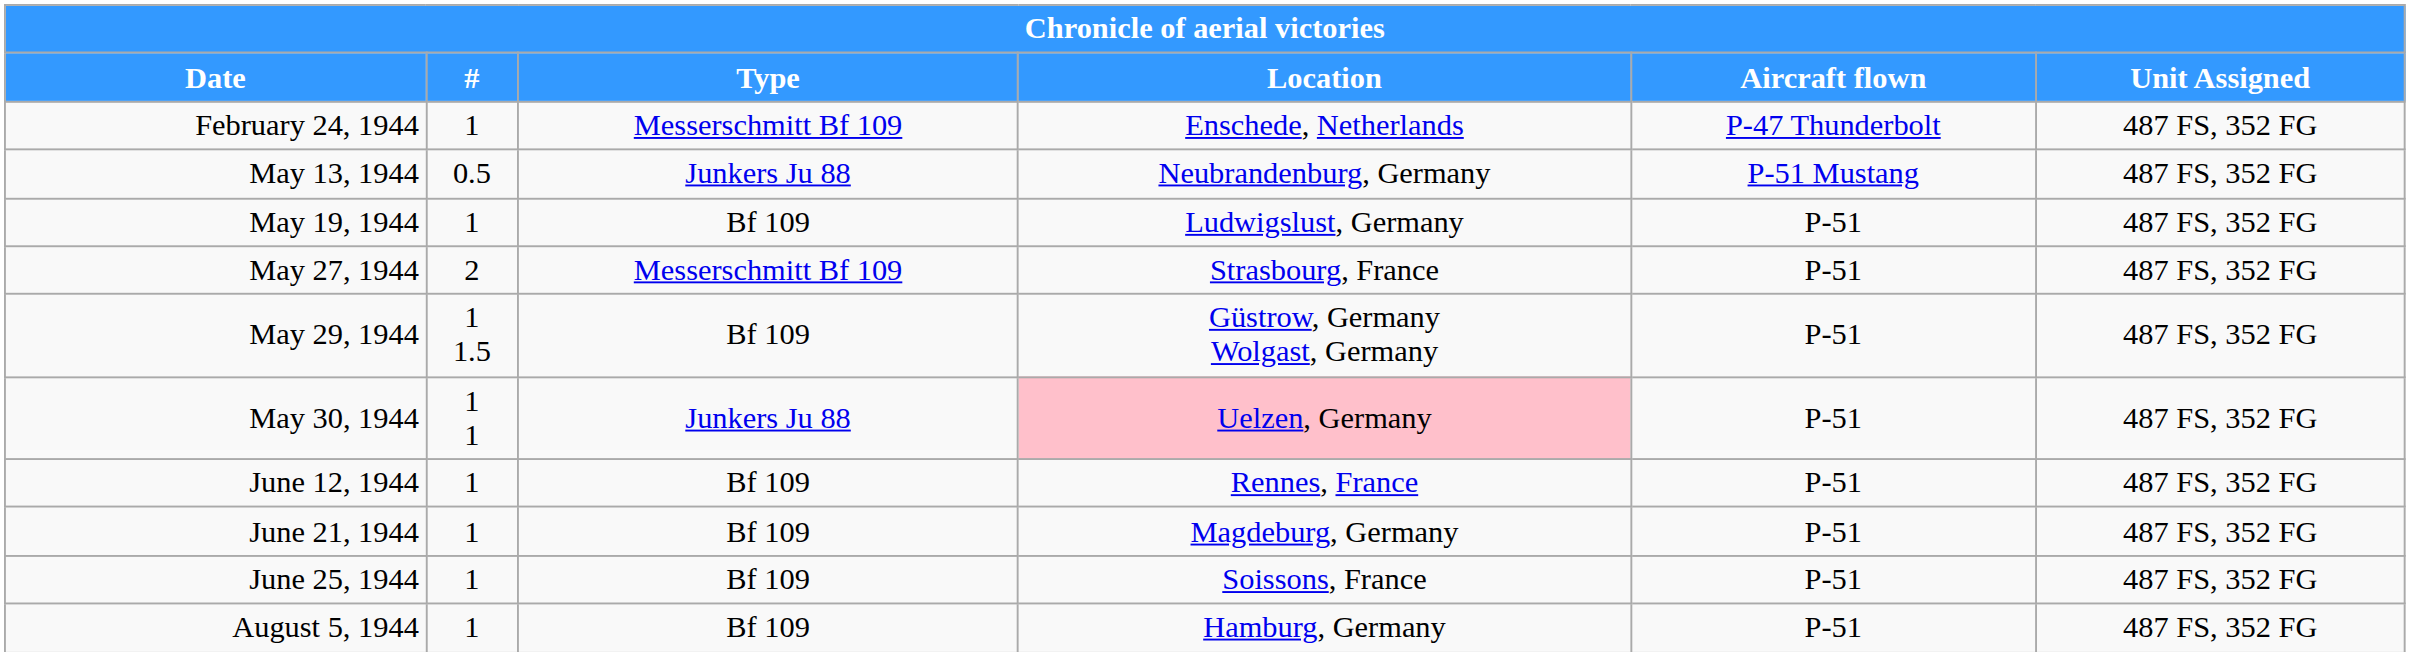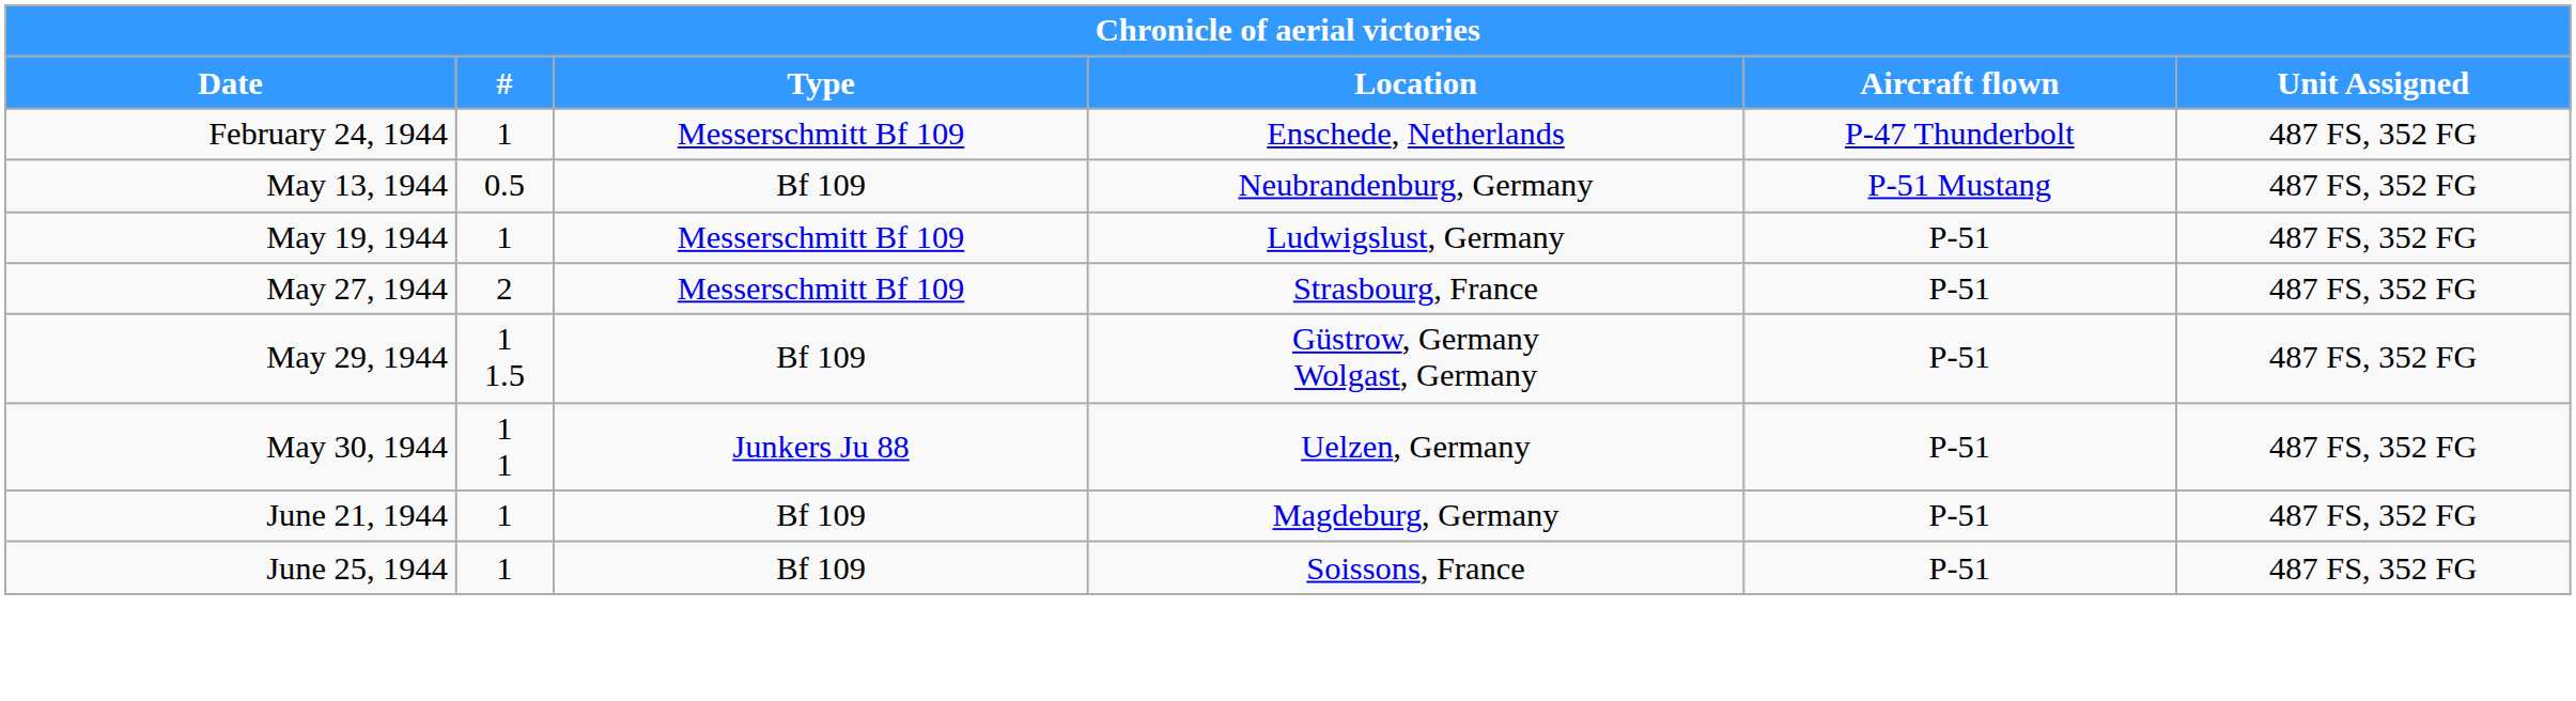 <table class="wikitable plainrowheaders collapsible collapsed" style="margin-left: auto; margin-right: auto; border: none; text-align:right; width: 100%;">
 <tr style="color:white;">
 <th colspan="6" style="background-color: #3399ff">Chronicle of aerial victories</th>
 </tr>
 <tr style="color:white;">
 <th style="background-color: #3399ff">Date</th>
 <th style="background-color: #3399ff">#</th>
 <th style="background-color: #3399ff">Type</th>
 <th style="background-color: #3399ff">Location</th>
 <th style="background-color: #3399ff">Aircraft flown</th>
 <th style="background-color: #3399ff">Unit Assigned</th>
 </tr>
 <tr>
 <td>February 24, 1944</td>
 <td align=center>1</td>
 <td align=center><a href='#'>Messerschmitt Bf 109</a></td>
 <td align=center><a href='#'>Enschede</a>, <a href='#'>Netherlands</a></td>
 <td align=center><a href='#'>P-47 Thunderbolt</a></td>
 <td align=center>487 FS, 352 FG</td>
 </tr>
 <tr>
 <td>May 13, 1944</td>
 <td align=center>0.5</td>
-<td align=center><a href='#'>Junkers Ju 88</a></td>
+<td align=center>Bf 109</td>
 <td align=center><a href='#'>Neubrandenburg</a>, Germany</td>
 <td align=center><a href='#'>P-51 Mustang</a></td>
 <td align=center>487 FS, 352 FG</td>
 </tr>
 <tr>
 <td>May 19, 1944</td>
 <td align=center>1</td>
-<td align=center>Bf 109</td>
+<td align=center><a href='#'>Messerschmitt Bf 109</a></td>
 <td align=center><a href='#'>Ludwigslust</a>, Germany</td>
 <td align=center>P-51</td>
 <td align=center>487 FS, 352 FG</td>
 </tr>
 <tr>
 <td>May 27, 1944</td>
 <td align=center>2</td>
 <td align=center><a href='#'>Messerschmitt Bf 109</a></td>
 <td align=center><a href='#'>Strasbourg</a>, France</td>
 <td align=center>P-51</td>
 <td align=center>487 FS, 352 FG</td>
 </tr>
 <tr>
 <td>May 29, 1944</td>
 <td align=center>1<br>1.5</td>
 <td align=center>Bf 109</td>
 <td align=center><a href='#'>Güstrow</a>, Germany<br><a href='#'>Wolgast</a>, Germany</td>
 <td align=center>P-51</td>
 <td align=center>487 FS, 352 FG</td>
 </tr>
 <tr>
 <td>May 30, 1944</td>
 <td align=center>1<br>1</td>
 <td align=center><a href='#'>Junkers Ju 88</a></td>
-<td align=center style="background: pink;"><a href='#'>Uelzen</a>, Germany</td>
-<td align=center>P-51</td>
-<td align=center>487 FS, 352 FG</td>
-</tr>
-<tr>
-<td>June 12, 1944</td>
-<td align=center>1</td>
-<td align=center>Bf 109</td>
-<td align=center><a href='#'>Rennes</a>, <a href='#'>France</a></td>
+<td align=center><a href='#'>Uelzen</a>, Germany</td>
 <td align=center>P-51</td>
 <td align=center>487 FS, 352 FG</td>
 </tr>
 <tr>
 <td>June 21, 1944</td>
 <td align=center>1</td>
 <td align=center>Bf 109</td>
 <td align=center><a href='#'>Magdeburg</a>, Germany</td>
 <td align=center>P-51</td>
 <td align=center>487 FS, 352 FG</td>
 </tr>
 <tr>
 <td>June 25, 1944</td>
 <td align=center>1</td>
 <td align=center>Bf 109</td>
 <td align=center><a href='#'>Soissons</a>, France</td>
 <td align=center>P-51</td>
 <td align=center>487 FS, 352 FG</td>
 </tr>
 <tr>
-<td>August 5, 1944</td>
-<td align=center>1</td>
-<td align=center>Bf 109</td>
-<td align=center><a href='#'>Hamburg</a>, Germany</td>
-<td align=center>P-51</td>
-<td align=center>487 FS, 352 FG</td>
-</tr>
-<tr>
 </tr>
 </table>
